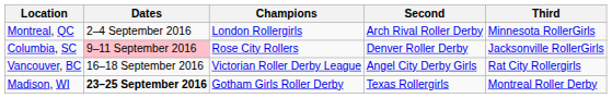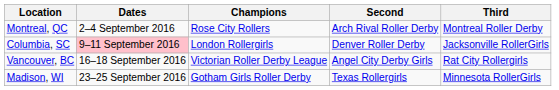 <table class="wikitable sortable">
 <tr>
 <th>Location</th>
 <th>Dates</th>
 <th>Champions</th>
 <th>Second</th>
 <th>Third</th>
 </tr>
 <tr>
 <td><a href='#'>Montreal</a>, <a href='#'>QC</a></td>
 <td>2–4 September 2016</td>
-<td><a href='#'>London Rollergirls</a></td>
+<td><a href='#'>Rose City Rollers</a></td>
 <td><a href='#'>Arch Rival Roller Derby</a></td>
-<td><a href='#'>Minnesota RollerGirls</a></td>
+<td><a href='#'>Montreal Roller Derby</a></td>
 </tr>
 <tr>
 <td><a href='#'>Columbia</a>, <a href='#'>SC</a></td>
 <td style="background: pink;">9–11 September 2016</td>
-<td><a href='#'>Rose City Rollers</a></td>
+<td><a href='#'>London Rollergirls</a></td>
 <td><a href='#'>Denver Roller Derby</a></td>
 <td><a href='#'>Jacksonville RollerGirls</a></td>
 </tr>
 <tr>
 <td><a href='#'>Vancouver</a>, <a href='#'>BC</a></td>
 <td>16–18 September 2016</td>
 <td><a href='#'>Victorian Roller Derby League</a></td>
 <td><a href='#'>Angel City Derby Girls</a></td>
 <td><a href='#'>Rat City Rollergirls</a></td>
 </tr>
 <tr>
 <td><a href='#'>Madison</a>, <a href='#'>WI</a></td>
-<td><strong>23–25 September 2016</strong></td>
+<td>23–25 September 2016</td>
 <td><a href='#'>Gotham Girls Roller Derby</a></td>
 <td><a href='#'>Texas Rollergirls</a></td>
-<td><a href='#'>Montreal Roller Derby</a></td>
+<td><a href='#'>Minnesota RollerGirls</a></td>
 </tr>
 </table>
